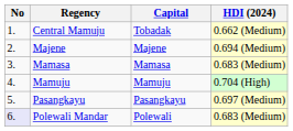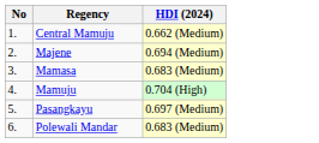 <table class="wikitable sortable">
 <tr>
 <th width="30">No</th>
 <th width="140">Regency</th>
-<th width="110"><a href='#'>Capital</a></th>
 <th><a href='#'>HDI</a> (2024)</th>
 </tr>
 <tr>
 <td>1.</td>
 <td><a href='#'>Central Mamuju</a></td>
-<td><a href='#'>Tobadak</a></td>
 <td style="background-color:#FFFFCC">0.662 (Medium)</td>
 </tr>
 <tr>
 <td>2.</td>
-<td><a href='#'>Majene</a></td>
 <td><a href='#'>Majene</a></td>
 <td style="background-color:#FFFFCC">0.694 (Medium)</td>
 </tr>
 <tr>
 <td>3.</td>
 <td><a href='#'>Mamasa</a></td>
-<td><a href='#'>Mamasa</a></td>
 <td style="background-color:#FFFFCC">0.683 (Medium)</td>
 </tr>
 <tr>
 <td>4.</td>
-<td><a href='#'>Mamuju</a></td>
 <td><a href='#'>Mamuju</a></td>
 <td style="background-color:#D2FFD2">0.704 (High)</td>
 </tr>
 <tr>
 <td>5.</td>
 <td><a href='#'>Pasangkayu</a></td>
-<td><a href='#'>Pasangkayu</a></td>
 <td style="background-color:#FFFFCC">0.697 (Medium)</td>
 </tr>
 <tr>
-<td style="background: lavender;">6.</td>
+<td>6.</td>
 <td><a href='#'>Polewali Mandar</a></td>
-<td><a href='#'>Polewali</a></td>
 <td style="background-color:#FFFFCC">0.683 (Medium)</td>
 </tr>
 </table>
